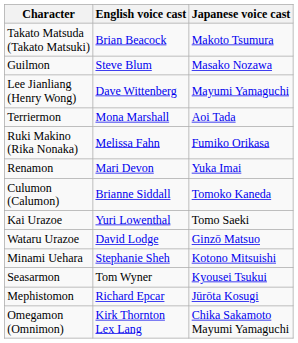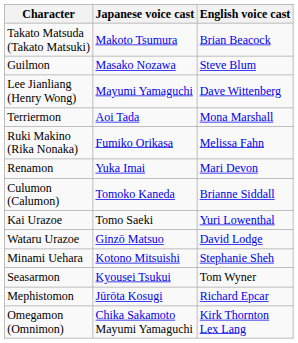 <table class="wikitable">
 <tr>
 <th>Character</th>
+<th>Japanese voice cast</th>
 <th>English voice cast</th>
-<th>Japanese voice cast</th>
 </tr>
 <tr>
 <td>Takato Matsuda<br>(Takato Matsuki)</td>
+<td><a href='#'>Makoto Tsumura</a></td>
 <td><a href='#'>Brian Beacock</a></td>
-<td><a href='#'>Makoto Tsumura</a></td>
 </tr>
 <tr>
 <td>Guilmon</td>
+<td><a href='#'>Masako Nozawa</a></td>
 <td><a href='#'>Steve Blum</a></td>
-<td><a href='#'>Masako Nozawa</a></td>
 </tr>
 <tr>
 <td>Lee Jianliang<br>(Henry Wong)</td>
+<td><a href='#'>Mayumi Yamaguchi</a></td>
 <td><a href='#'>Dave Wittenberg</a></td>
-<td><a href='#'>Mayumi Yamaguchi</a></td>
 </tr>
 <tr>
 <td>Terriermon</td>
+<td><a href='#'>Aoi Tada</a></td>
 <td><a href='#'>Mona Marshall</a></td>
-<td><a href='#'>Aoi Tada</a></td>
 </tr>
 <tr>
 <td>Ruki Makino<br>(Rika Nonaka)</td>
+<td><a href='#'>Fumiko Orikasa</a></td>
 <td><a href='#'>Melissa Fahn</a></td>
-<td><a href='#'>Fumiko Orikasa</a></td>
 </tr>
 <tr>
 <td>Renamon</td>
+<td><a href='#'>Yuka Imai</a></td>
 <td><a href='#'>Mari Devon</a></td>
-<td><a href='#'>Yuka Imai</a></td>
 </tr>
 <tr>
 <td>Culumon<br>(Calumon)</td>
+<td><a href='#'>Tomoko Kaneda</a></td>
 <td><a href='#'>Brianne Siddall</a></td>
-<td><a href='#'>Tomoko Kaneda</a></td>
 </tr>
 <tr>
 <td>Kai Urazoe</td>
+<td>Tomo Saeki</td>
 <td><a href='#'>Yuri Lowenthal</a></td>
-<td>Tomo Saeki</td>
 </tr>
 <tr>
 <td>Wataru Urazoe</td>
+<td><a href='#'>Ginzō Matsuo</a></td>
 <td><a href='#'>David Lodge</a></td>
-<td><a href='#'>Ginzō Matsuo</a></td>
 </tr>
 <tr>
 <td>Minami Uehara</td>
+<td><a href='#'>Kotono Mitsuishi</a></td>
 <td><a href='#'>Stephanie Sheh</a></td>
-<td><a href='#'>Kotono Mitsuishi</a></td>
 </tr>
 <tr>
 <td>Seasarmon</td>
+<td><a href='#'>Kyousei Tsukui</a></td>
 <td>Tom Wyner</td>
-<td><a href='#'>Kyousei Tsukui</a></td>
 </tr>
 <tr>
 <td>Mephistomon</td>
+<td><a href='#'>Jūrōta Kosugi</a></td>
 <td><a href='#'>Richard Epcar</a></td>
-<td><a href='#'>Jūrōta Kosugi</a></td>
 </tr>
 <tr>
 <td>Omegamon<br>(Omnimon)</td>
+<td><a href='#'>Chika Sakamoto</a><br>Mayumi Yamaguchi</td>
 <td><a href='#'>Kirk Thornton</a><br><a href='#'>Lex Lang</a></td>
-<td><a href='#'>Chika Sakamoto</a><br>Mayumi Yamaguchi</td>
 </tr>
 </table>
